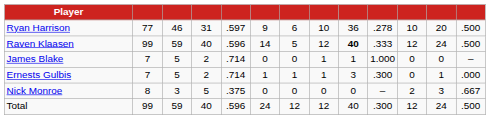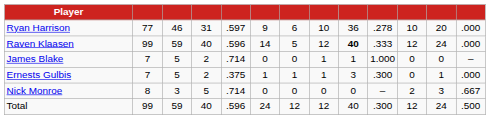 <table class="wikitable" style="text-align:center">
 <tr>
 <th style="background:#CD231F; color:white" width="200px">Player</th>
 <th style="background:#CD231F; color:white" width="40px"></th>
 <th style="background:#CD231F; color:white" width="40px"></th>
 <th style="background:#CD231F; color:white" width="40px"></th>
 <th style="background:#CD231F; color:white" width="40px"></th>
 <th style="background:#CD231F; color:white" width="40px"></th>
 <th style="background:#CD231F; color:white" width="40px"></th>
 <th style="background:#CD231F; color:white" width="40px"></th>
 <th style="background:#CD231F; color:white" width="40px"></th>
 <th style="background:#CD231F; color:white" width="40px"></th>
 <th style="background:#CD231F; color:white" width="40px"></th>
 <th style="background:#CD231F; color:white" width="40px"></th>
 <th style="background:#CD231F; color:white" width="40px"></th>
 </tr>
 <tr>
 <td style="text-align:left"><a href='#'>Ryan Harrison</a></td>
 <td>77</td>
 <td>46</td>
 <td>31</td>
 <td>.597</td>
 <td>9</td>
 <td>6</td>
 <td>10</td>
 <td>36</td>
 <td>.278</td>
 <td>10</td>
 <td>20</td>
-<td>.500</td>
+<td>.000</td>
 </tr>
 <tr>
 <td style="text-align:left"><a href='#'>Raven Klaasen</a></td>
 <td>99</td>
 <td>59</td>
 <td>40</td>
 <td>.596</td>
 <td>14</td>
 <td>5</td>
 <td>12</td>
 <td><strong>40</strong></td>
 <td>.333</td>
 <td>12</td>
 <td>24</td>
-<td>.500</td>
+<td>.000</td>
 </tr>
 <tr>
 <td style="text-align:left"><a href='#'>James Blake</a></td>
 <td>7</td>
 <td>5</td>
 <td>2</td>
 <td>.714</td>
 <td>0</td>
 <td>0</td>
 <td>1</td>
 <td>1</td>
 <td>1.000</td>
 <td>0</td>
 <td>0</td>
 <td>–</td>
 </tr>
 <tr>
 <td style="text-align:left"><a href='#'>Ernests Gulbis</a></td>
 <td>7</td>
 <td>5</td>
 <td>2</td>
-<td>.714</td>
+<td>.375</td>
 <td>1</td>
 <td>1</td>
 <td>1</td>
 <td>3</td>
 <td>.300</td>
 <td>0</td>
 <td>1</td>
 <td>.000</td>
 </tr>
 <tr>
 <td style="text-align:left"><a href='#'>Nick Monroe</a></td>
 <td>8</td>
 <td>3</td>
 <td>5</td>
-<td>.375</td>
+<td>.714</td>
 <td>0</td>
 <td>0</td>
 <td>0</td>
 <td>0</td>
 <td>–</td>
 <td>2</td>
 <td>3</td>
 <td>.667</td>
 </tr>
 <tr>
 <td style="text-align:left">Total</td>
 <td>99</td>
 <td>59</td>
 <td>40</td>
 <td>.596</td>
 <td>24</td>
 <td>12</td>
 <td>12</td>
 <td>40</td>
 <td>.300</td>
 <td>12</td>
 <td>24</td>
 <td>.500</td>
 </tr>
 </table>
